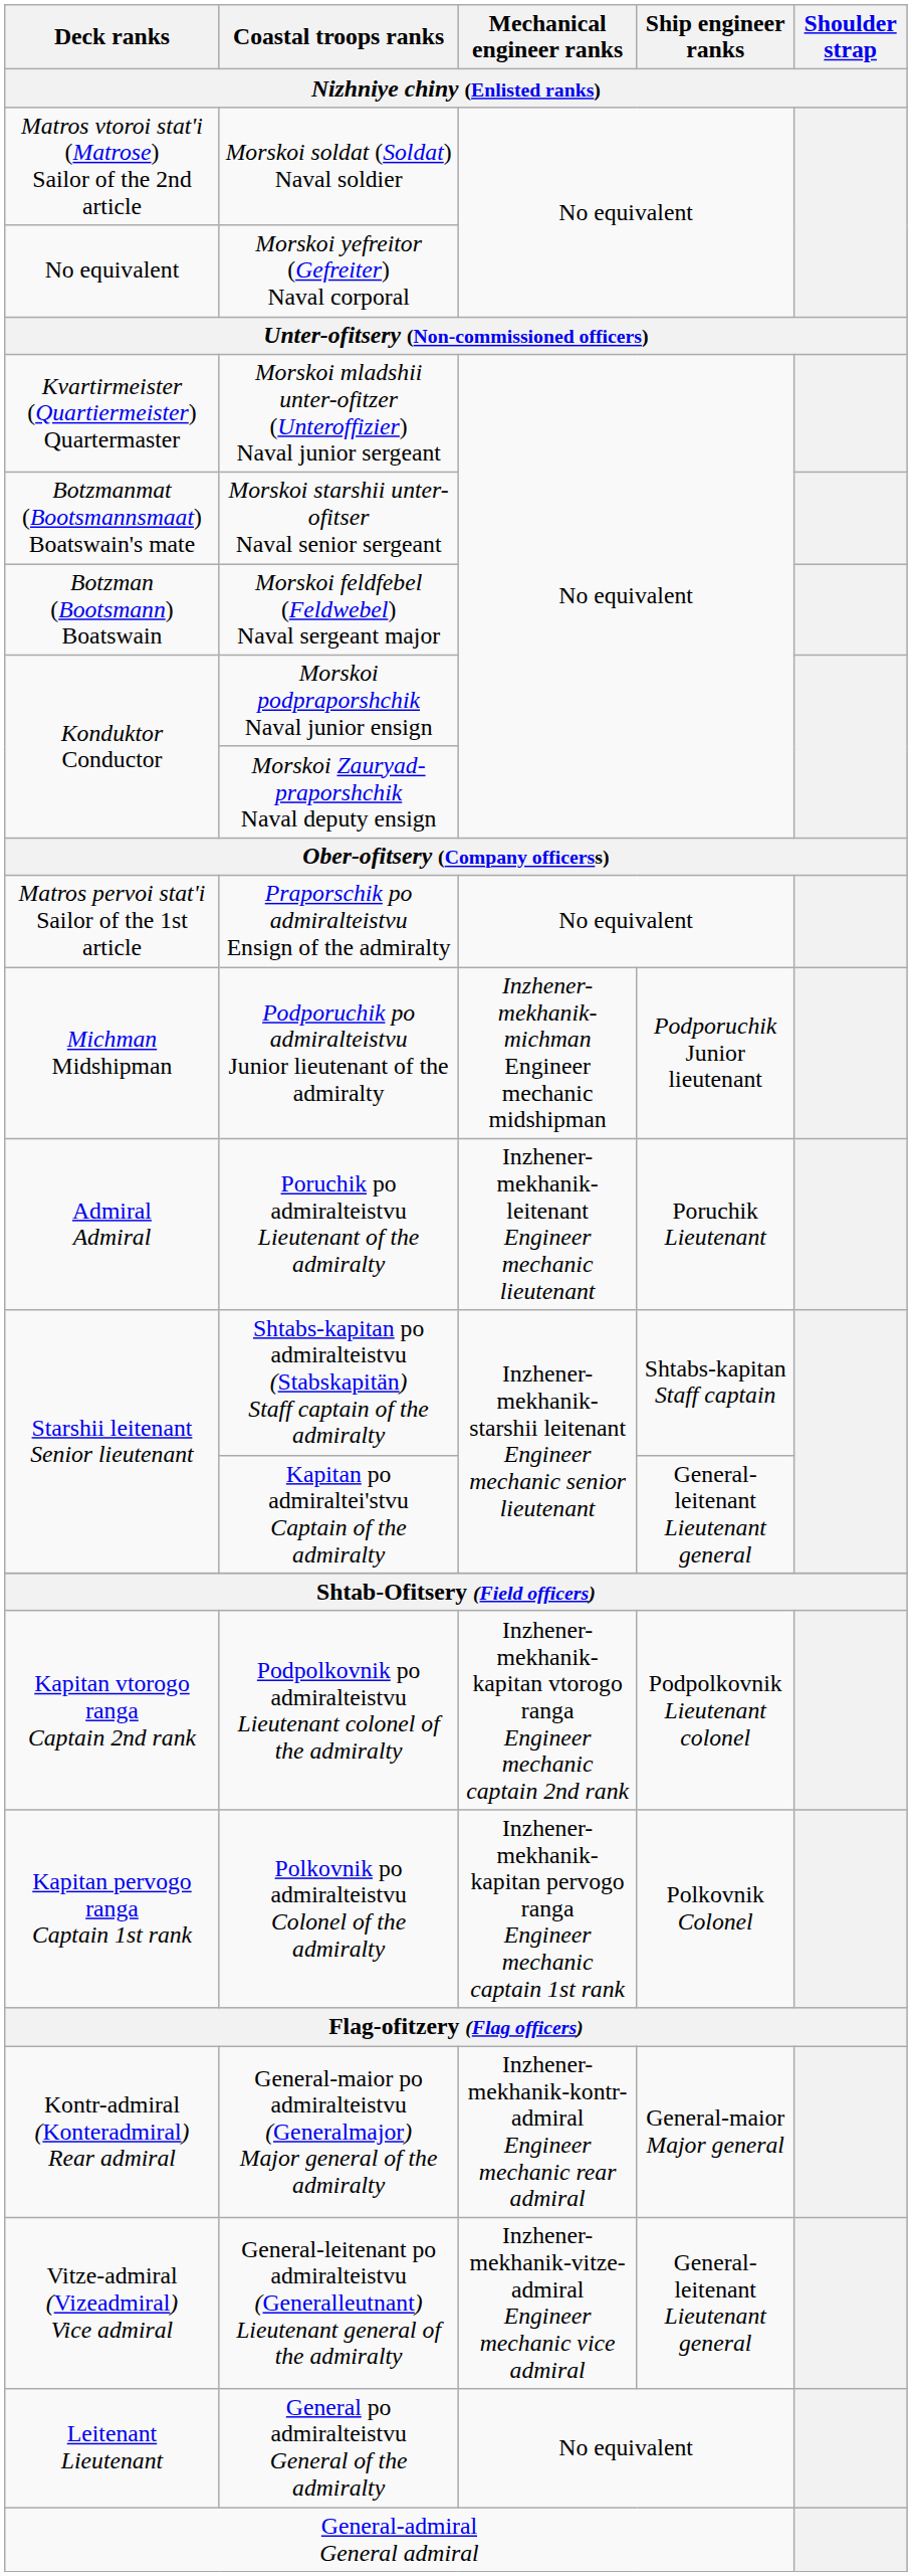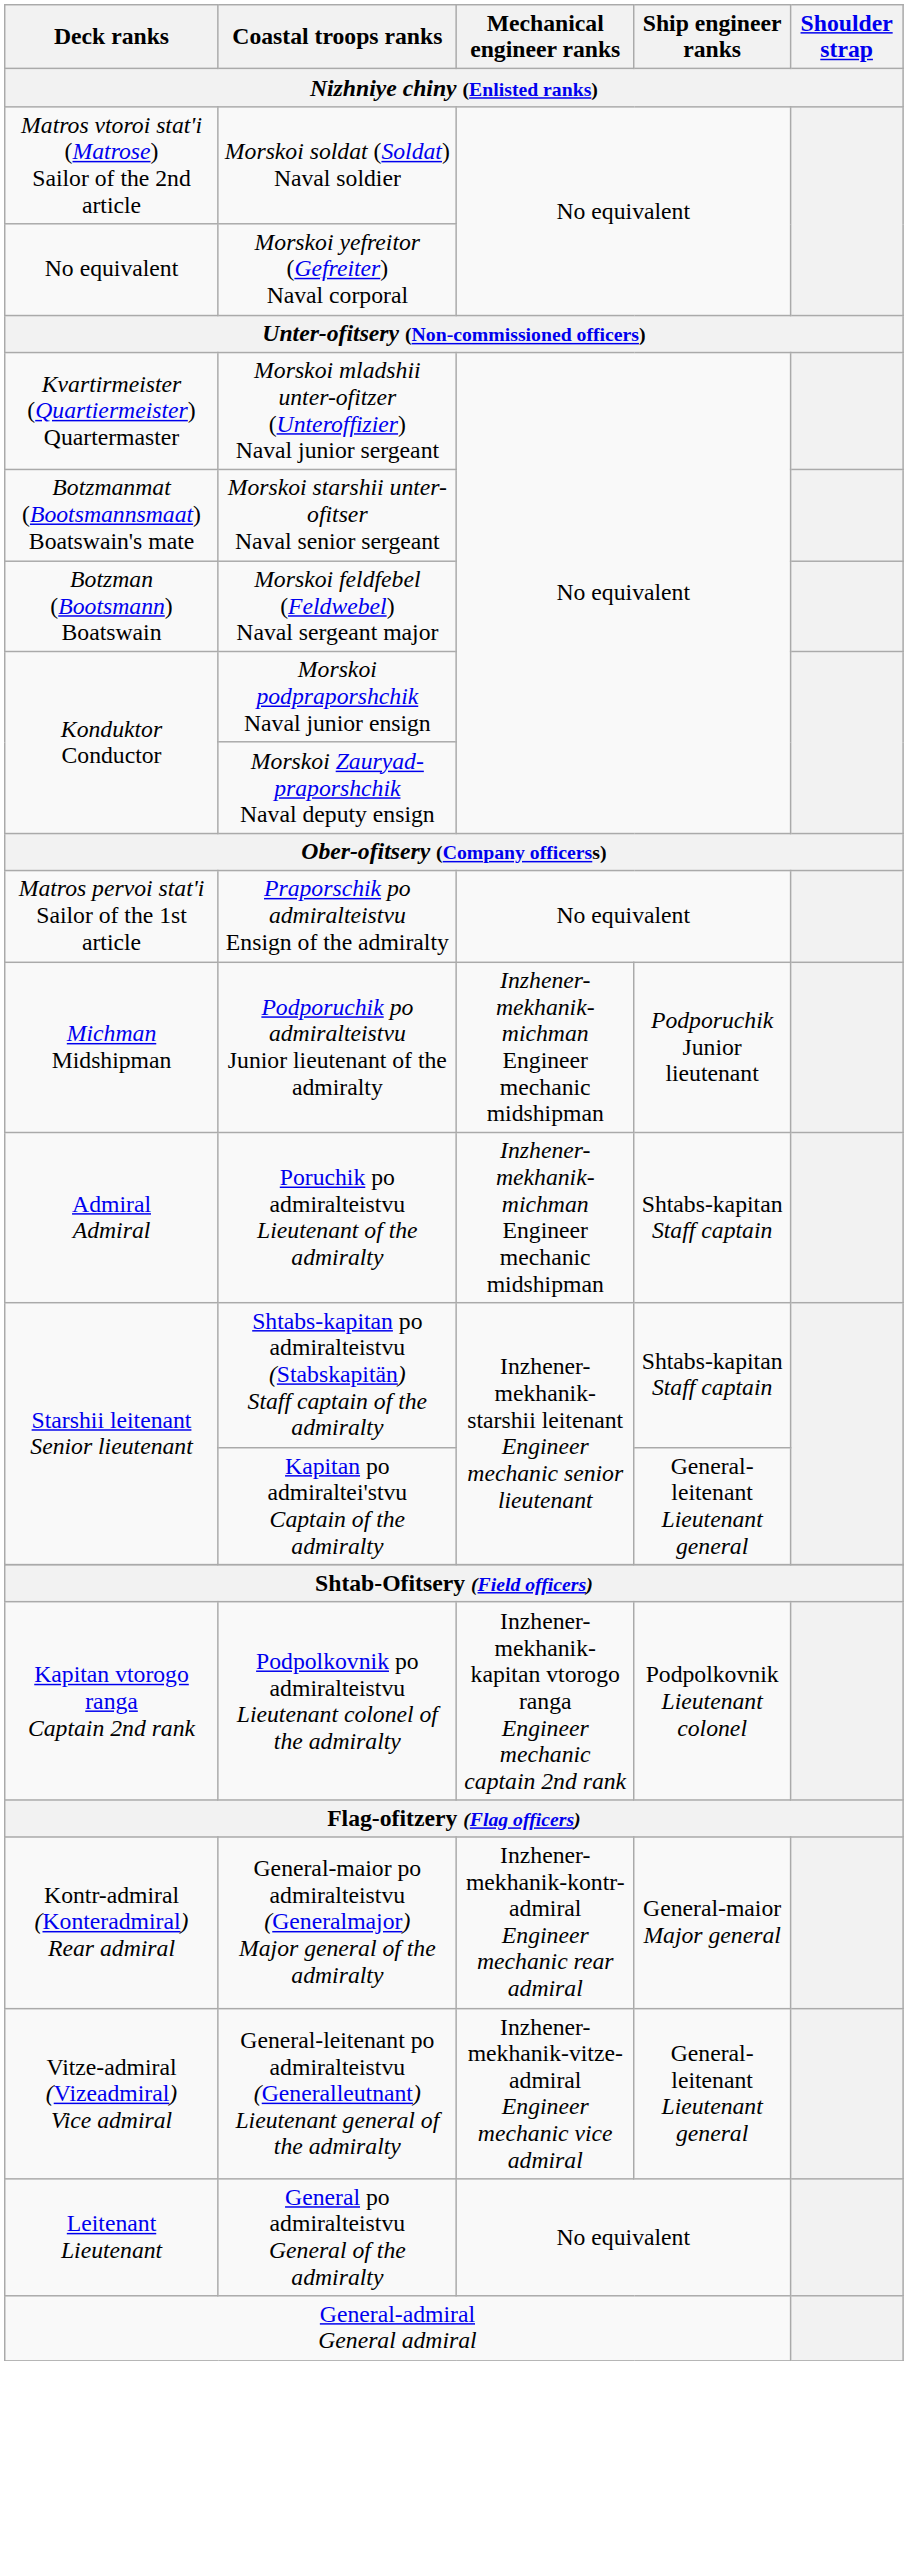 <table class="wikitable" style="text-align: center">
 <tr>
 <th style="background: ;">Deck ranks</th>
 <th style="background: ;">Coastal troops ranks</th>
 <th style="background: ;">Mechanical engineer ranks</th>
 <th style="background: ;">Ship engineer ranks</th>
 <th><a href='#'>Shoulder strap</a></th>
 </tr>
 <tr>
 <th colspan="5"><em>Nizhniye chiny</em> <small>(<a href='#'>Enlisted ranks</a>)</small></th>
 </tr>
 <tr>
 <td><em>Matros vtoroi stat'i</em> (<em><a href='#'>Matrose</a></em>)<br>Sailor of the 2nd article</td>
 <td><em>Morskoi soldat</em> (<em><a href='#'>Soldat</a></em>)<br>Naval soldier</td>
 <td rowspan=2 colspan=2>No equivalent</td>
 <th rowspan=2></th>
 </tr>
 <tr>
 <td>No equivalent</td>
 <td><em>Morskoi yefreitor</em> (<em><a href='#'>Gefreiter</a></em>)<br>Naval corporal</td>
 </tr>
 <tr>
 <th colspan="5"><em>Unter-ofitsery</em> <small>(<a href='#'>Non-commissioned officers</a>)</small></th>
 </tr>
 <tr>
 <td><em>Kvartirmeister</em> (<em><a href='#'>Quartiermeister</a></em>)<br>Quartermaster</td>
 <td><em>Morskoi mladshii unter-ofitzer</em> (<em><a href='#'>Unteroffizier</a></em>)<br>Naval junior sergeant</td>
 <td rowspan=5 colspan=2>No equivalent</td>
 <th></th>
 </tr>
 <tr>
 <td><em>Botzmanmat</em> (<em><a href='#'>Bootsmannsmaat</a></em>)<br>Boatswain's mate</td>
 <td><em>Morskoi starshii unter-ofitser</em><br>Naval senior sergeant</td>
 <th></th>
 </tr>
 <tr>
 <td><em>Botzman</em> (<em><a href='#'>Bootsmann</a></em>)<br>Boatswain</td>
 <td><em>Morskoi feldfebel</em> (<em><a href='#'>Feldwebel</a></em>)<br>Naval sergeant major</td>
 <th></th>
 </tr>
 <tr>
 <td rowspan=2><em>Konduktor</em><br>Conductor</td>
 <td><em>Morskoi <a href='#'>podpraporshchik</a></em><br>Naval junior ensign</td>
 <th rowspan=2></th>
 </tr>
 <tr>
 <td><em>Morskoi <a href='#'>Zauryad-praporshchik</a></em><br>Naval deputy ensign</td>
 </tr>
 <tr>
 <th colspan="5"><em>Ober-ofitsery</em> <small>(<a href='#'>Company officers</a>s)</small></th>
 </tr>
 <tr>
 <td><em>Matros pervoi stat'i</em><br>Sailor of the 1st article</td>
 <td><em><a href='#'>Praporschik</a> po admiralteistvu</em><br>Ensign of the admiralty</td>
 <td colspan=2>No equivalent</td>
 <th></th>
 </tr>
 <tr>
 <td><em><a href='#'>Michman</a></em><br>Midshipman</td>
 <td><em><a href='#'>Podporuchik</a> po admiralteistvu</em><br>Junior lieutenant of the admiralty</td>
 <td><em>Inzhener-mekhanik-michman</em><br>Engineer mechanic midshipman</td>
 <td><em>Podporuchik</em><br>Junior lieutenant</td>
 <th><em></th>
 </tr>
 <tr>
 <td></em><a href='#'>Admiral</a><em><br>Admiral</td>
 <td></em><a href='#'>Poruchik</a> po admiralteistvu <em><br>Lieutenant of the admiralty</td>
-<td></em>Inzhener-mekhanik-leitenant<em><br>Engineer mechanic lieutenant</td>
-<td></em>Poruchik<em><br>Lieutenant</td>
+<td><em>Inzhener-mekhanik-michman</em><br>Engineer mechanic midshipman</td>
+<td></em>Shtabs-kapitan<em><br>Staff captain</td>
 <th></th>
 </tr>
 <tr>
 <td rowspan=2></em><a href='#'>Starshii leitenant</a><em><br>Senior lieutenant</td>
 <td></em><a href='#'>Shtabs-kapitan</a> po admiralteistvu<em> (</em><a href='#'>Stabskapitän</a><em>)<br>Staff captain of the admiralty</td>
 <td rowspan=2></em>Inzhener-mekhanik-starshii leitenant<em><br>Engineer mechanic senior lieutenant</td>
 <td></em>Shtabs-kapitan<em><br>Staff captain</td>
 <th rowspan=2></th>
 </tr>
 <tr>
 <td></em><a href='#'>Kapitan</a> po admiraltei'stvu<em><br>Captain of the admiralty</td>
 <td></em>General-leitenant<em><br>Lieutenant general</td>
 </tr>
 <tr>
 </tr>
 <tr>
 <th colspan="5"></em>Shtab-Ofitsery<em> <small>(<a href='#'>Field officers</a>)</small></th>
 </tr>
 <tr>
 <td></em><a href='#'>Kapitan vtorogo ranga</a><em><br>Captain 2nd rank</td>
 <td></em><a href='#'>Podpolkovnik</a> po admiralteistvu<em><br>Lieutenant colonel of the admiralty</td>
 <td></em>Inzhener-mekhanik-kapitan vtorogo ranga<em><br>Engineer mechanic captain 2nd rank</td>
 <td></em>Podpolkovnik<em><br>Lieutenant colonel</td>
-<th></th>
-</tr>
-<tr>
-<td></em><a href='#'>Kapitan pervogo ranga</a><em><br>Captain 1st rank</td>
-<td></em><a href='#'>Polkovnik</a> po admiralteistvu<em><br>Colonel of the admiralty</td>
-<td></em>Inzhener-mekhanik-kapitan pervogo ranga<em><br>Engineer mechanic captain 1st rank</td>
-<td></em>Polkovnik<em><br>Colonel</td>
 <th></th>
 </tr>
 <tr>
 <th colspan="5"></em>Flag-ofitzery<em> <small>(<a href='#'>Flag officers</a>)</small></th>
 </tr>
 <tr>
 <td></em>Kontr-admiral<em> (</em><a href='#'>Konteradmiral</a><em>)<br>Rear admiral</td>
 <td></em>General-maior po admiralteistvu<em> (</em><a href='#'>Generalmajor</a><em>)<br>Major general of the admiralty</td>
 <td></em>Inzhener-mekhanik-kontr-admiral<em><br>Engineer mechanic rear admiral</td>
 <td></em>General-maior<em><br>Major general</td>
 <th></th>
 </tr>
 <tr>
 <td></em>Vitze-admiral<em> (</em><a href='#'>Vizeadmiral</a><em>)<br>Vice admiral</td>
 <td></em>General-leitenant po admiralteistvu<em> (</em><a href='#'>Generalleutnant</a><em>)<br>Lieutenant general of the admiralty</td>
 <td></em>Inzhener-mekhanik-vitze-admiral<em><br>Engineer mechanic vice admiral</td>
 <td></em>General-leitenant<em><br>Lieutenant general</td>
 <th></th>
 </tr>
 <tr>
 <td></em><a href='#'>Leitenant</a><em><br>Lieutenant</td>
 <td></em><a href='#'>General</a> po admiralteistvu<em><br>General of the admiralty</td>
 <td colspan=2>No equivalent</td>
 <th></th>
 </tr>
 <tr>
 <td colspan="4"></em><a href='#'>General-admiral</a><em><br>General admiral</td>
 <th></th>
 </tr>
 </table>
